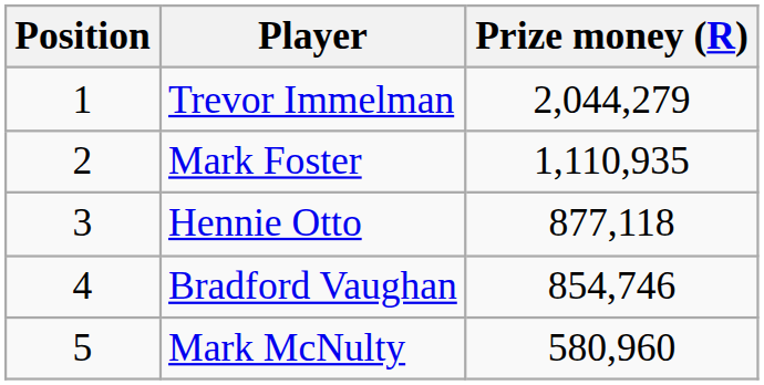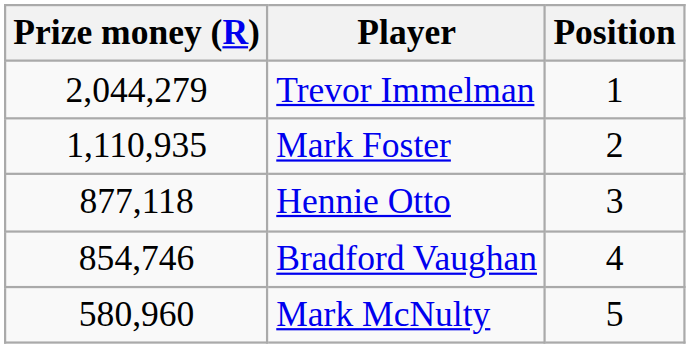 <table class=wikitable>
 <tr>
+<th>Prize money (<a href='#'>R</a>)</th>
+<th>Player</th>
 <th>Position</th>
-<th>Player</th>
-<th>Prize money (<a href='#'>R</a>)</th>
 </tr>
 <tr>
+<td align=center>2,044,279</td>
+<td> <a href='#'>Trevor Immelman</a></td>
 <td align=center>1</td>
-<td> <a href='#'>Trevor Immelman</a></td>
-<td align=center>2,044,279</td>
 </tr>
 <tr>
+<td align=center>1,110,935</td>
+<td> <a href='#'>Mark Foster</a></td>
 <td align=center>2</td>
-<td> <a href='#'>Mark Foster</a></td>
-<td align=center>1,110,935</td>
 </tr>
 <tr>
+<td align=center>877,118</td>
+<td> <a href='#'>Hennie Otto</a></td>
 <td align=center>3</td>
-<td> <a href='#'>Hennie Otto</a></td>
-<td align=center>877,118</td>
 </tr>
 <tr>
+<td align=center>854,746</td>
+<td> <a href='#'>Bradford Vaughan</a></td>
 <td align=center>4</td>
-<td> <a href='#'>Bradford Vaughan</a></td>
-<td align=center>854,746</td>
 </tr>
 <tr>
+<td align=center>580,960</td>
+<td> <a href='#'>Mark McNulty</a></td>
 <td align=center>5</td>
-<td> <a href='#'>Mark McNulty</a></td>
-<td align=center>580,960</td>
 </tr>
 </table>
